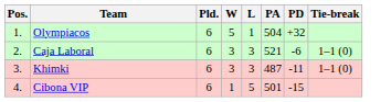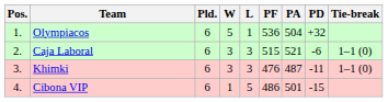 <table class="wikitable" style="text-align:center">
 <tr>
 <th width=15>Pos.</th>
 <th width=220>Team</th>
 <th width=20>Pld.</th>
 <th width=20>W</th>
 <th width=20>L</th>
+<th width=20>PF</th>
 <th width=20>PA</th>
 <th width=20>PD</th>
 <th>Tie-break</th>
 </tr>
 <tr style="background: #ccffcc;">
 <td>1.</td>
 <td align=left> <a href='#'>Olympiacos</a></td>
 <td>6</td>
 <td>5</td>
 <td>1</td>
+<td>536</td>
 <td>504</td>
 <td>+32</td>
 <td></td>
 </tr>
 <tr style="background: #ccffcc;">
 <td>2.</td>
 <td align=left> <a href='#'>Caja Laboral</a></td>
 <td>6</td>
 <td>3</td>
 <td>3</td>
+<td>515</td>
 <td>521</td>
 <td>-6</td>
 <td>1–1 (0)</td>
 </tr>
 <tr style="background: #ffcccc;">
 <td>3.</td>
 <td align=left> <a href='#'>Khimki</a></td>
 <td>6</td>
 <td>3</td>
 <td>3</td>
+<td>476</td>
 <td>487</td>
 <td>-11</td>
 <td>1–1 (0)</td>
 </tr>
 <tr style="background: #ffcccc;">
 <td>4.</td>
 <td align=left> <a href='#'>Cibona VIP</a></td>
 <td>6</td>
 <td>1</td>
 <td>5</td>
+<td>486</td>
 <td>501</td>
 <td>-15</td>
 <td></td>
 </tr>
 </table>
